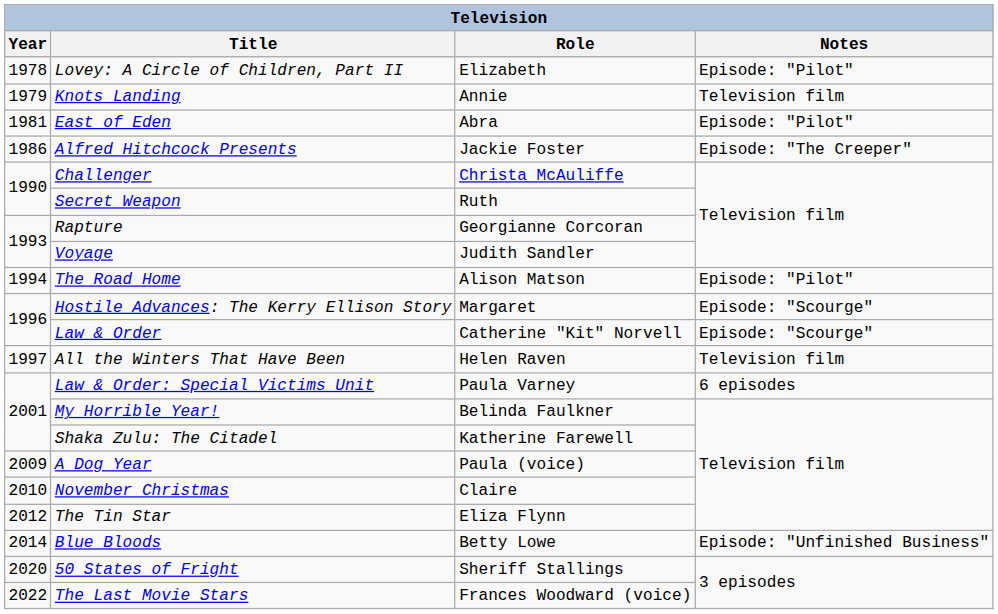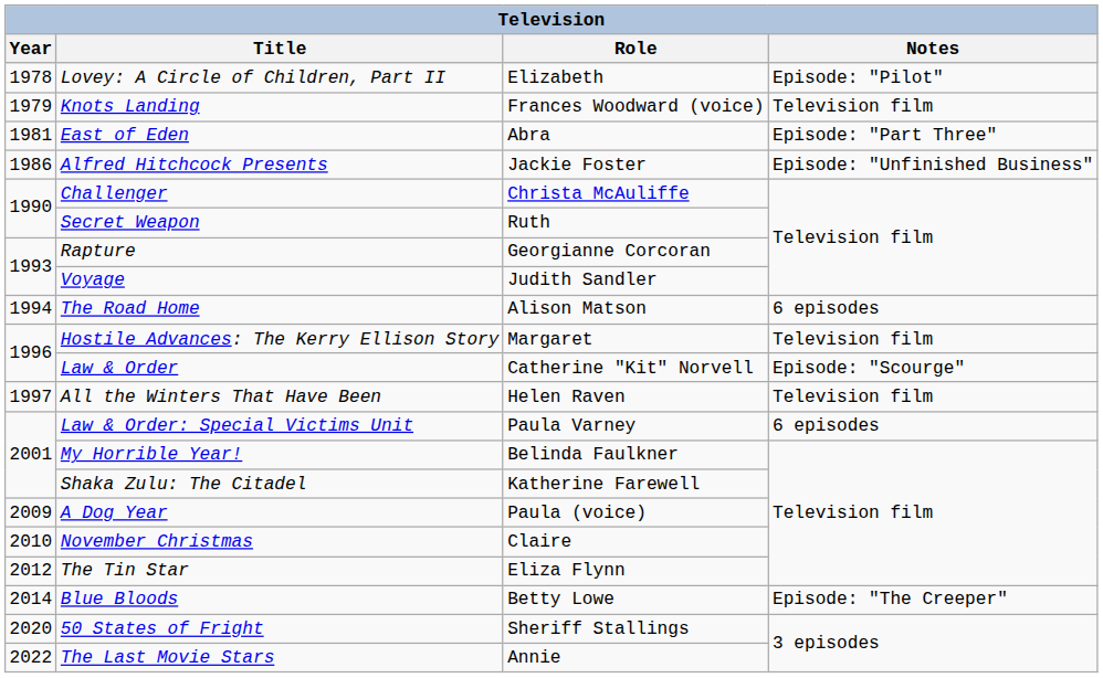 <table class="wikitable sortable">
 <tr>
 <th colspan=4 style="background:LightSteelBlue">Television</th>
 </tr>
 <tr style="background:#ccc; text-align:center;">
 <th>Year</th>
 <th>Title</th>
 <th>Role</th>
 <th>Notes</th>
 </tr>
 <tr>
 <td>1978</td>
 <td><em>Lovey: A Circle of Children, Part II</em></td>
 <td>Elizabeth</td>
 <td>Episode: "Pilot"</td>
 </tr>
 <tr>
 <td>1979</td>
 <td><em><a href='#'>Knots Landing</a></em></td>
-<td>Annie</td>
+<td>Frances Woodward (voice)</td>
 <td>Television film</td>
 </tr>
 <tr>
 <td>1981</td>
 <td><em><a href='#'>East of Eden</a></em></td>
 <td>Abra</td>
-<td>Episode: "Pilot"</td>
+<td>Episode: "Part Three"</td>
 </tr>
 <tr>
 <td>1986</td>
 <td><em><a href='#'>Alfred Hitchcock Presents</a></em></td>
 <td>Jackie Foster</td>
-<td>Episode: "The Creeper"</td>
+<td>Episode: "Unfinished Business"</td>
 </tr>
 <tr>
 <td rowspan=2>1990</td>
 <td><em><a href='#'>Challenger</a></em></td>
 <td><a href='#'>Christa McAuliffe</a></td>
 <td rowspan="4">Television film</td>
 </tr>
 <tr>
 <td><em><a href='#'>Secret Weapon</a></em></td>
 <td>Ruth</td>
 </tr>
 <tr>
 <td rowspan=2>1993</td>
 <td><em>Rapture</em></td>
 <td>Georgianne Corcoran</td>
 </tr>
 <tr>
 <td><em><a href='#'>Voyage</a></em></td>
 <td>Judith Sandler</td>
 </tr>
 <tr>
 <td>1994</td>
 <td><em><a href='#'>The Road Home</a></em></td>
 <td>Alison Matson</td>
-<td>Episode: "Pilot"</td>
+<td>6 episodes</td>
 </tr>
 <tr>
 <td rowspan=2>1996</td>
 <td><em><a href='#'>Hostile Advances</a>: The Kerry Ellison Story</em></td>
 <td>Margaret</td>
-<td>Episode: "Scourge"</td>
+<td>Television film</td>
 </tr>
 <tr>
 <td><em><a href='#'>Law & Order</a></em></td>
 <td>Catherine "Kit" Norvell</td>
 <td>Episode: "Scourge"</td>
 </tr>
 <tr>
 <td>1997</td>
 <td><em>All the Winters That Have Been</em></td>
 <td>Helen Raven</td>
 <td>Television film</td>
 </tr>
 <tr>
 <td rowspan=3>2001</td>
 <td><em><a href='#'>Law & Order: Special Victims Unit</a></em></td>
 <td>Paula Varney</td>
 <td>6 episodes</td>
 </tr>
 <tr>
 <td><em><a href='#'>My Horrible Year!</a></em></td>
 <td>Belinda Faulkner</td>
 <td rowspan="5">Television film</td>
 </tr>
 <tr>
 <td><em>Shaka Zulu: The Citadel</em></td>
 <td>Katherine Farewell</td>
 </tr>
 <tr>
 <td>2009</td>
 <td><em><a href='#'>A Dog Year</a></em></td>
 <td>Paula (voice)</td>
 </tr>
 <tr>
 <td>2010</td>
 <td><em><a href='#'>November Christmas</a></em></td>
 <td>Claire</td>
 </tr>
 <tr>
 <td>2012</td>
 <td><em>The Tin Star</em></td>
 <td>Eliza Flynn</td>
 </tr>
 <tr>
 <td>2014</td>
 <td><em><a href='#'>Blue Bloods</a></em></td>
 <td>Betty Lowe</td>
-<td>Episode: "Unfinished Business"</td>
+<td>Episode: "The Creeper"</td>
 </tr>
 <tr>
 <td>2020</td>
 <td><em><a href='#'>50 States of Fright</a></em></td>
 <td>Sheriff Stallings</td>
 <td rowspan="2">3 episodes</td>
 </tr>
 <tr>
 <td>2022</td>
 <td><em><a href='#'>The Last Movie Stars</a></em></td>
-<td>Frances Woodward (voice)</td>
+<td>Annie</td>
 </tr>
 </table>
